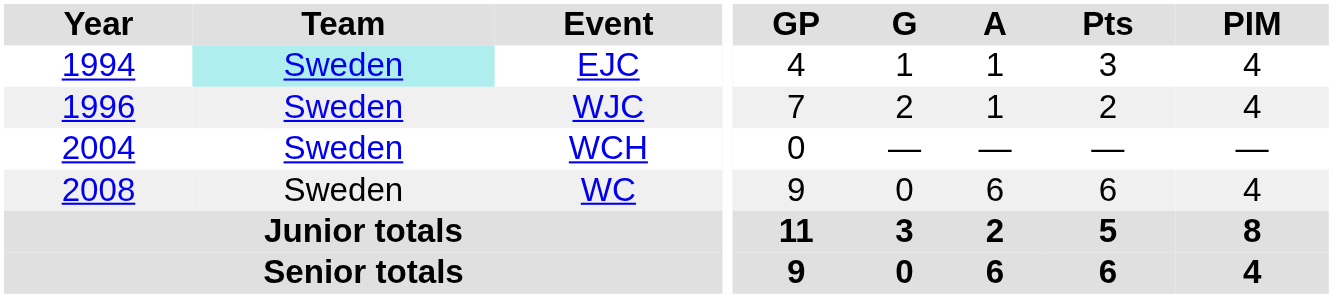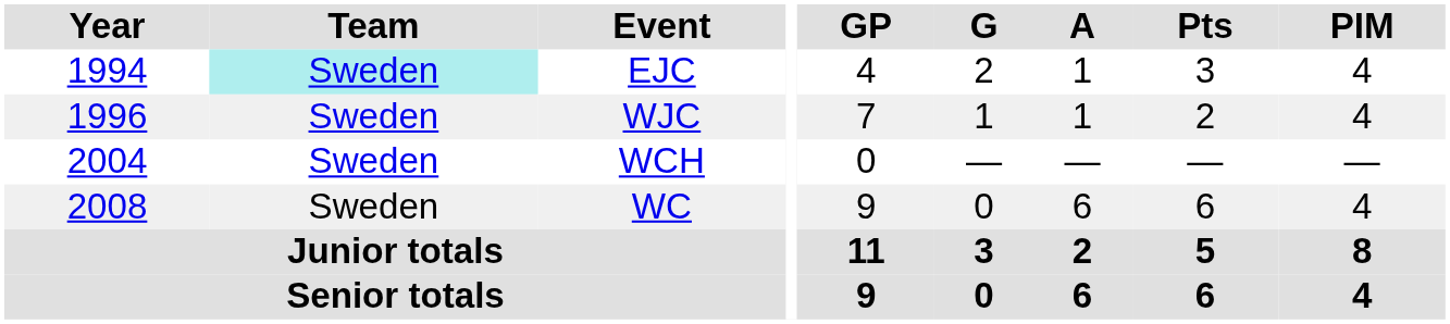 <table border="0" cellpadding="1" cellspacing="0" ID="Table3" style="text-align:center; width:40em">
 <tr ALIGN="center" bgcolor="#e0e0e0">
 <th>Year</th>
 <th>Team</th>
 <th>Event</th>
 <th rowspan="99" bgcolor="#ffffff"></th>
 <th>GP</th>
 <th>G</th>
 <th>A</th>
 <th>Pts</th>
 <th>PIM</th>
 </tr>
 <tr>
 <td><a href='#'>1994</a></td>
 <td style="background: paleturquoise;"><a href='#'>Sweden</a></td>
 <td><a href='#'>EJC</a></td>
 <td>4</td>
-<td>1</td>
+<td>2</td>
 <td>1</td>
 <td>3</td>
 <td>4</td>
 </tr>
 <tr bgcolor="#f0f0f0">
 <td><a href='#'>1996</a></td>
 <td><a href='#'>Sweden</a></td>
 <td><a href='#'>WJC</a></td>
 <td>7</td>
-<td>2</td>
+<td>1</td>
 <td>1</td>
 <td>2</td>
 <td>4</td>
 </tr>
 <tr>
 <td><a href='#'>2004</a></td>
 <td><a href='#'>Sweden</a></td>
 <td><a href='#'>WCH</a></td>
 <td>0</td>
 <td>—</td>
 <td>—</td>
 <td>—</td>
 <td>—</td>
 </tr>
 <tr bgcolor="#f0f0f0">
 <td><a href='#'>2008</a></td>
 <td>Sweden</td>
 <td><a href='#'>WC</a></td>
 <td>9</td>
 <td>0</td>
 <td>6</td>
 <td>6</td>
 <td>4</td>
 </tr>
 <tr bgcolor="#e0e0e0">
 <th colspan="3">Junior totals</th>
 <th>11</th>
 <th>3</th>
 <th>2</th>
 <th>5</th>
 <th>8</th>
 </tr>
 <tr bgcolor="#e0e0e0">
 <th colspan="3">Senior totals</th>
 <th>9</th>
 <th>0</th>
 <th>6</th>
 <th>6</th>
 <th>4</th>
 </tr>
 </table>
